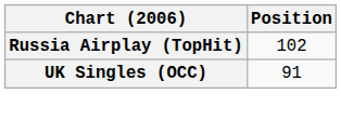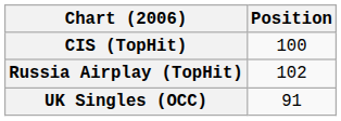 <table class="wikitable sortable plainrowheaders" style="text-align:center">
 <tr>
 <th>Chart (2006)</th>
 <th>Position</th>
+</tr>
+<tr>
+<th scope="row">CIS (TopHit)</th>
+<td>100</td>
 </tr>
 <tr>
 <th scope="row">Russia Airplay (TopHit)</th>
 <td>102</td>
 </tr>
 <tr>
 <th scope="row">UK Singles (OCC)</th>
 <td>91</td>
 </tr>
 </table>
